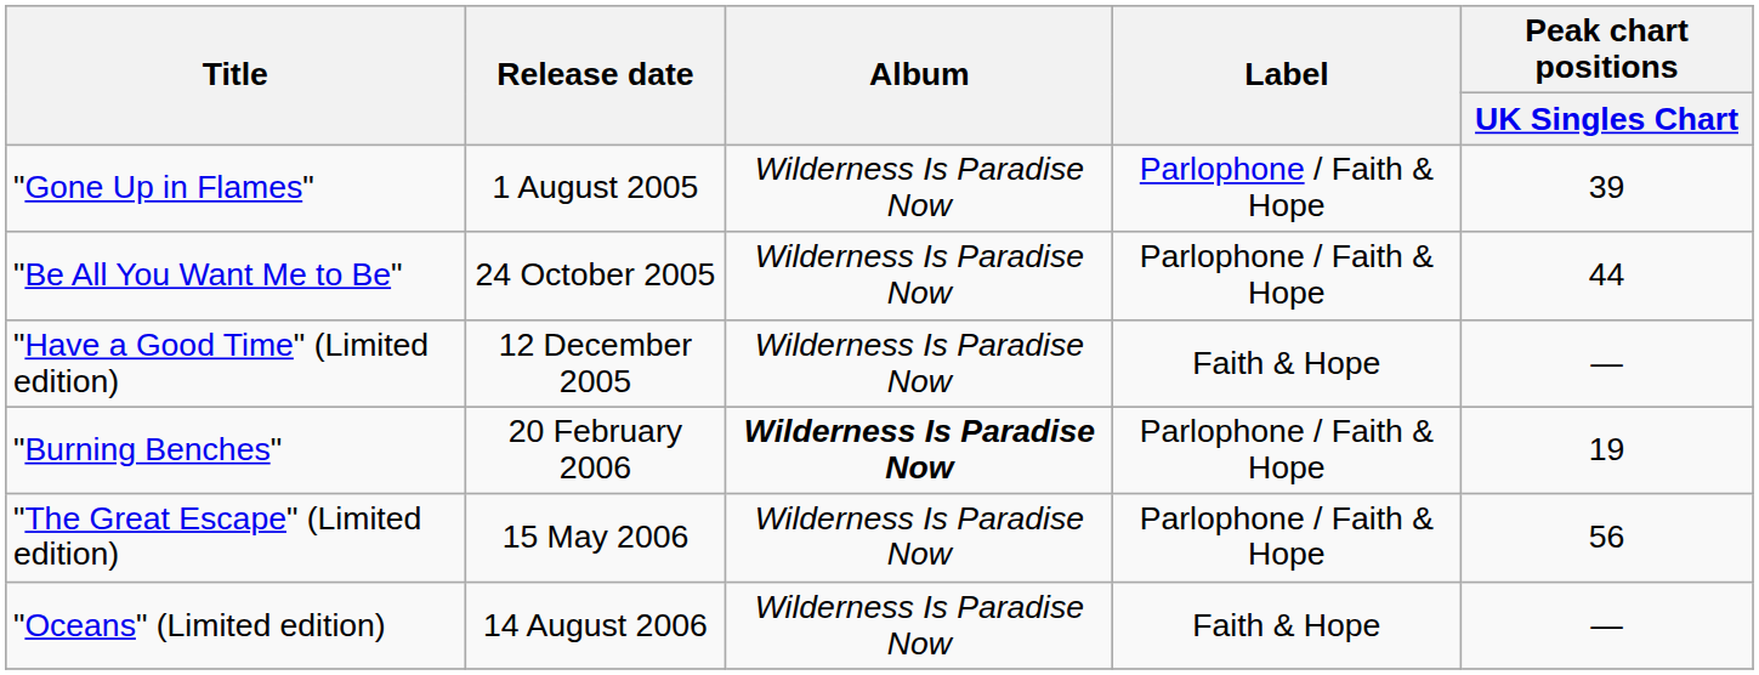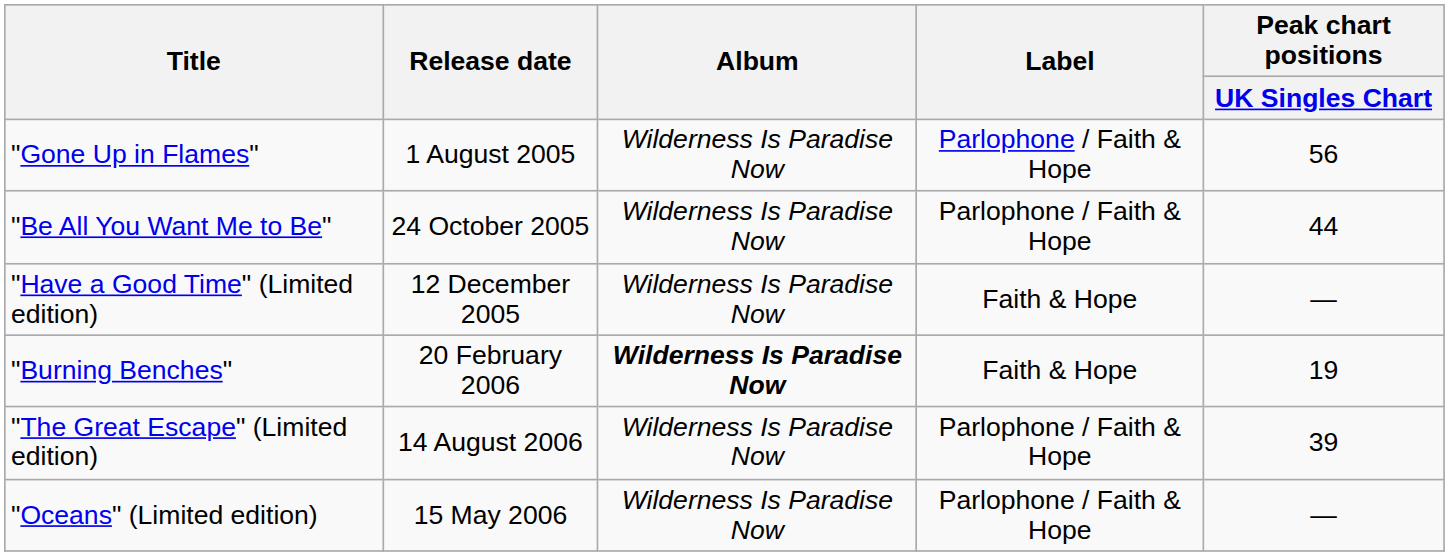 <table class="wikitable">
 <tr>
 <th rowspan="2">Title</th>
 <th rowspan="2">Release date</th>
 <th rowspan="2">Album</th>
 <th rowspan="2">Label</th>
 <th colspan="5">Peak chart positions</th>
 </tr>
 <tr>
 <th valign="top"><a href='#'>UK Singles Chart</a></th>
 </tr>
 <tr>
 <td>"<a href='#'>Gone Up in Flames</a>"</td>
 <td style="text-align:center;">1 August 2005</td>
 <td style="text-align:center;"><em>Wilderness Is Paradise Now</em></td>
 <td style="text-align:center;"><a href='#'>Parlophone</a> / Faith & Hope</td>
-<td style="text-align:center;">39</td>
+<td style="text-align:center;">56</td>
 </tr>
 <tr>
 <td>"<a href='#'>Be All You Want Me to Be</a>"</td>
 <td style="text-align:center;">24 October 2005</td>
 <td style="text-align:center;"><em>Wilderness Is Paradise Now</em></td>
 <td style="text-align:center;">Parlophone / Faith & Hope</td>
 <td style="text-align:center;">44</td>
 </tr>
 <tr>
 <td>"<a href='#'>Have a Good Time</a>" (Limited edition)</td>
 <td style="text-align:center;">12 December 2005</td>
 <td style="text-align:center;"><em>Wilderness Is Paradise Now</em></td>
 <td style="text-align:center;">Faith & Hope</td>
 <td style="text-align:center;">—</td>
 </tr>
 <tr>
 <td>"<a href='#'>Burning Benches</a>"</td>
 <td style="text-align:center;">20 February 2006</td>
 <td style="text-align:center;"><strong><em>Wilderness Is Paradise Now</em></strong></td>
-<td style="text-align:center;">Parlophone / Faith & Hope</td>
+<td style="text-align:center;">Faith & Hope</td>
 <td style="text-align:center;">19</td>
 </tr>
 <tr>
 <td>"<a href='#'>The Great Escape</a>" (Limited edition)</td>
+<td style="text-align:center;">14 August 2006</td>
+<td style="text-align:center;"><em>Wilderness Is Paradise Now</em></td>
+<td style="text-align:center;">Parlophone / Faith & Hope</td>
+<td style="text-align:center;">39</td>
+</tr>
+<tr>
+<td>"<a href='#'>Oceans</a>" (Limited edition)</td>
 <td style="text-align:center;">15 May 2006</td>
 <td style="text-align:center;"><em>Wilderness Is Paradise Now</em></td>
 <td style="text-align:center;">Parlophone / Faith & Hope</td>
-<td style="text-align:center;">56</td>
-</tr>
-<tr>
-<td>"<a href='#'>Oceans</a>" (Limited edition)</td>
-<td style="text-align:center;">14 August 2006</td>
-<td style="text-align:center;"><em>Wilderness Is Paradise Now</em></td>
-<td style="text-align:center;">Faith & Hope</td>
 <td style="text-align:center;">—</td>
 </tr>
 </table>
